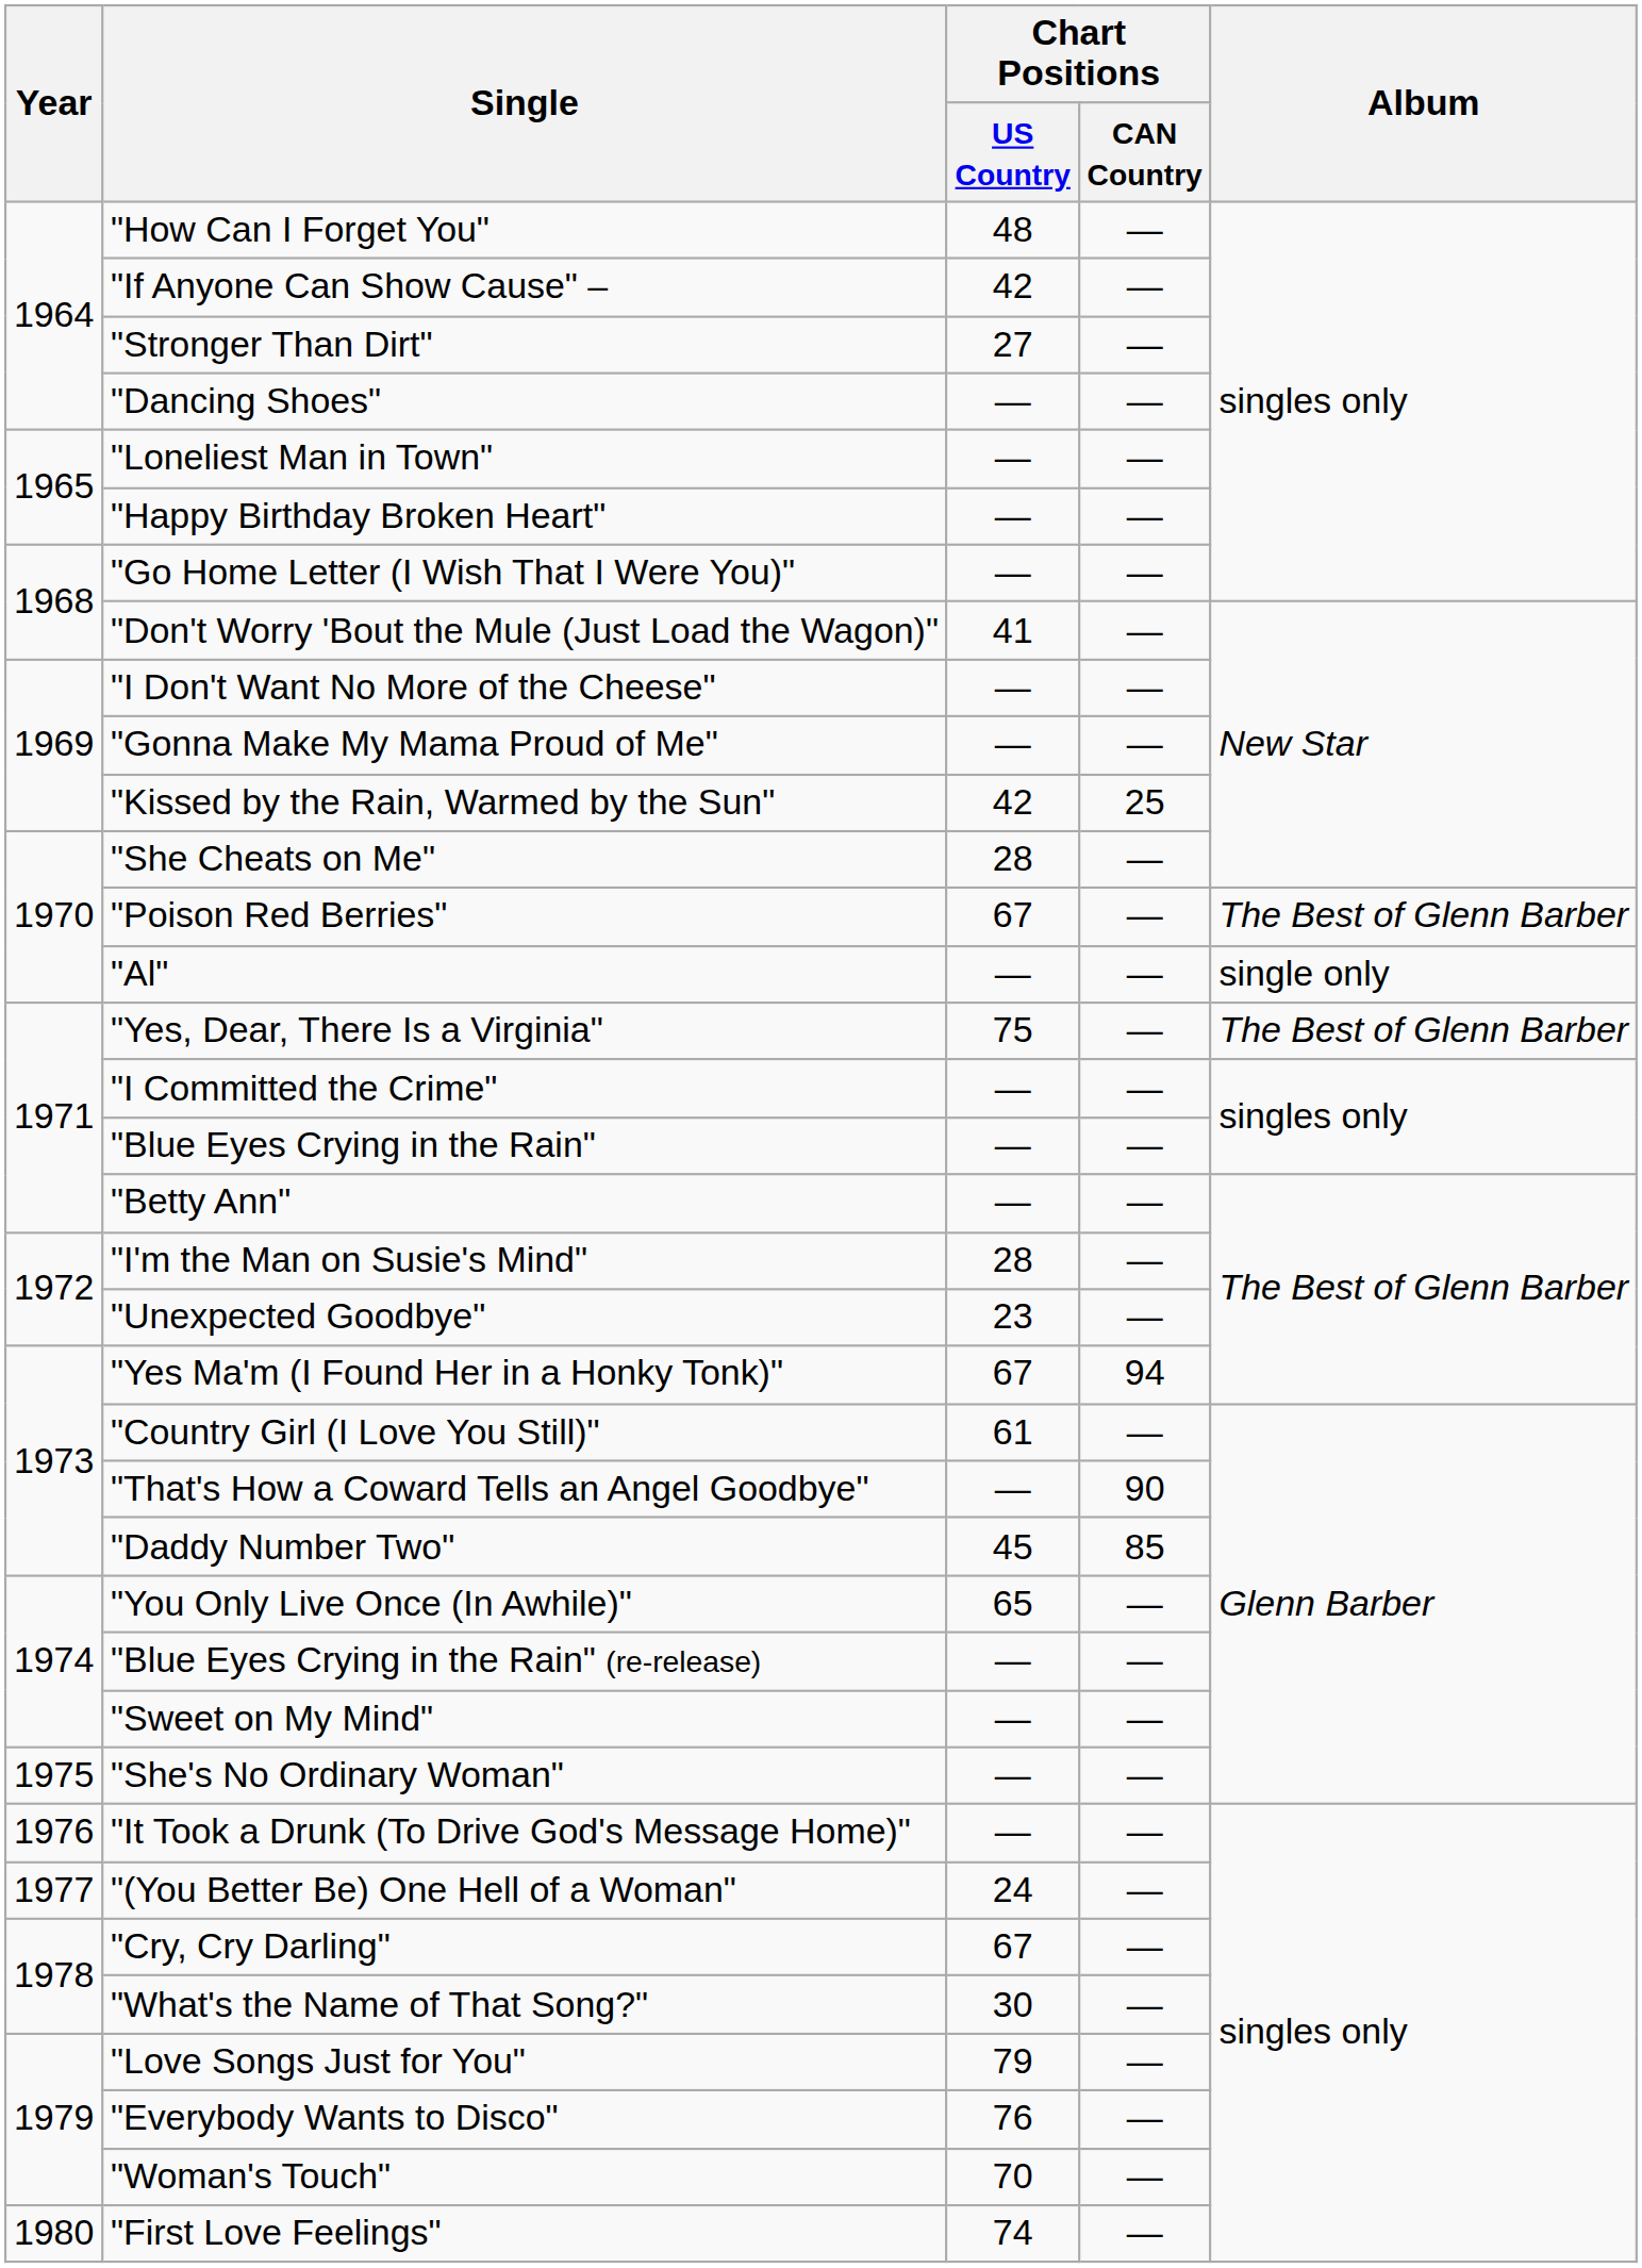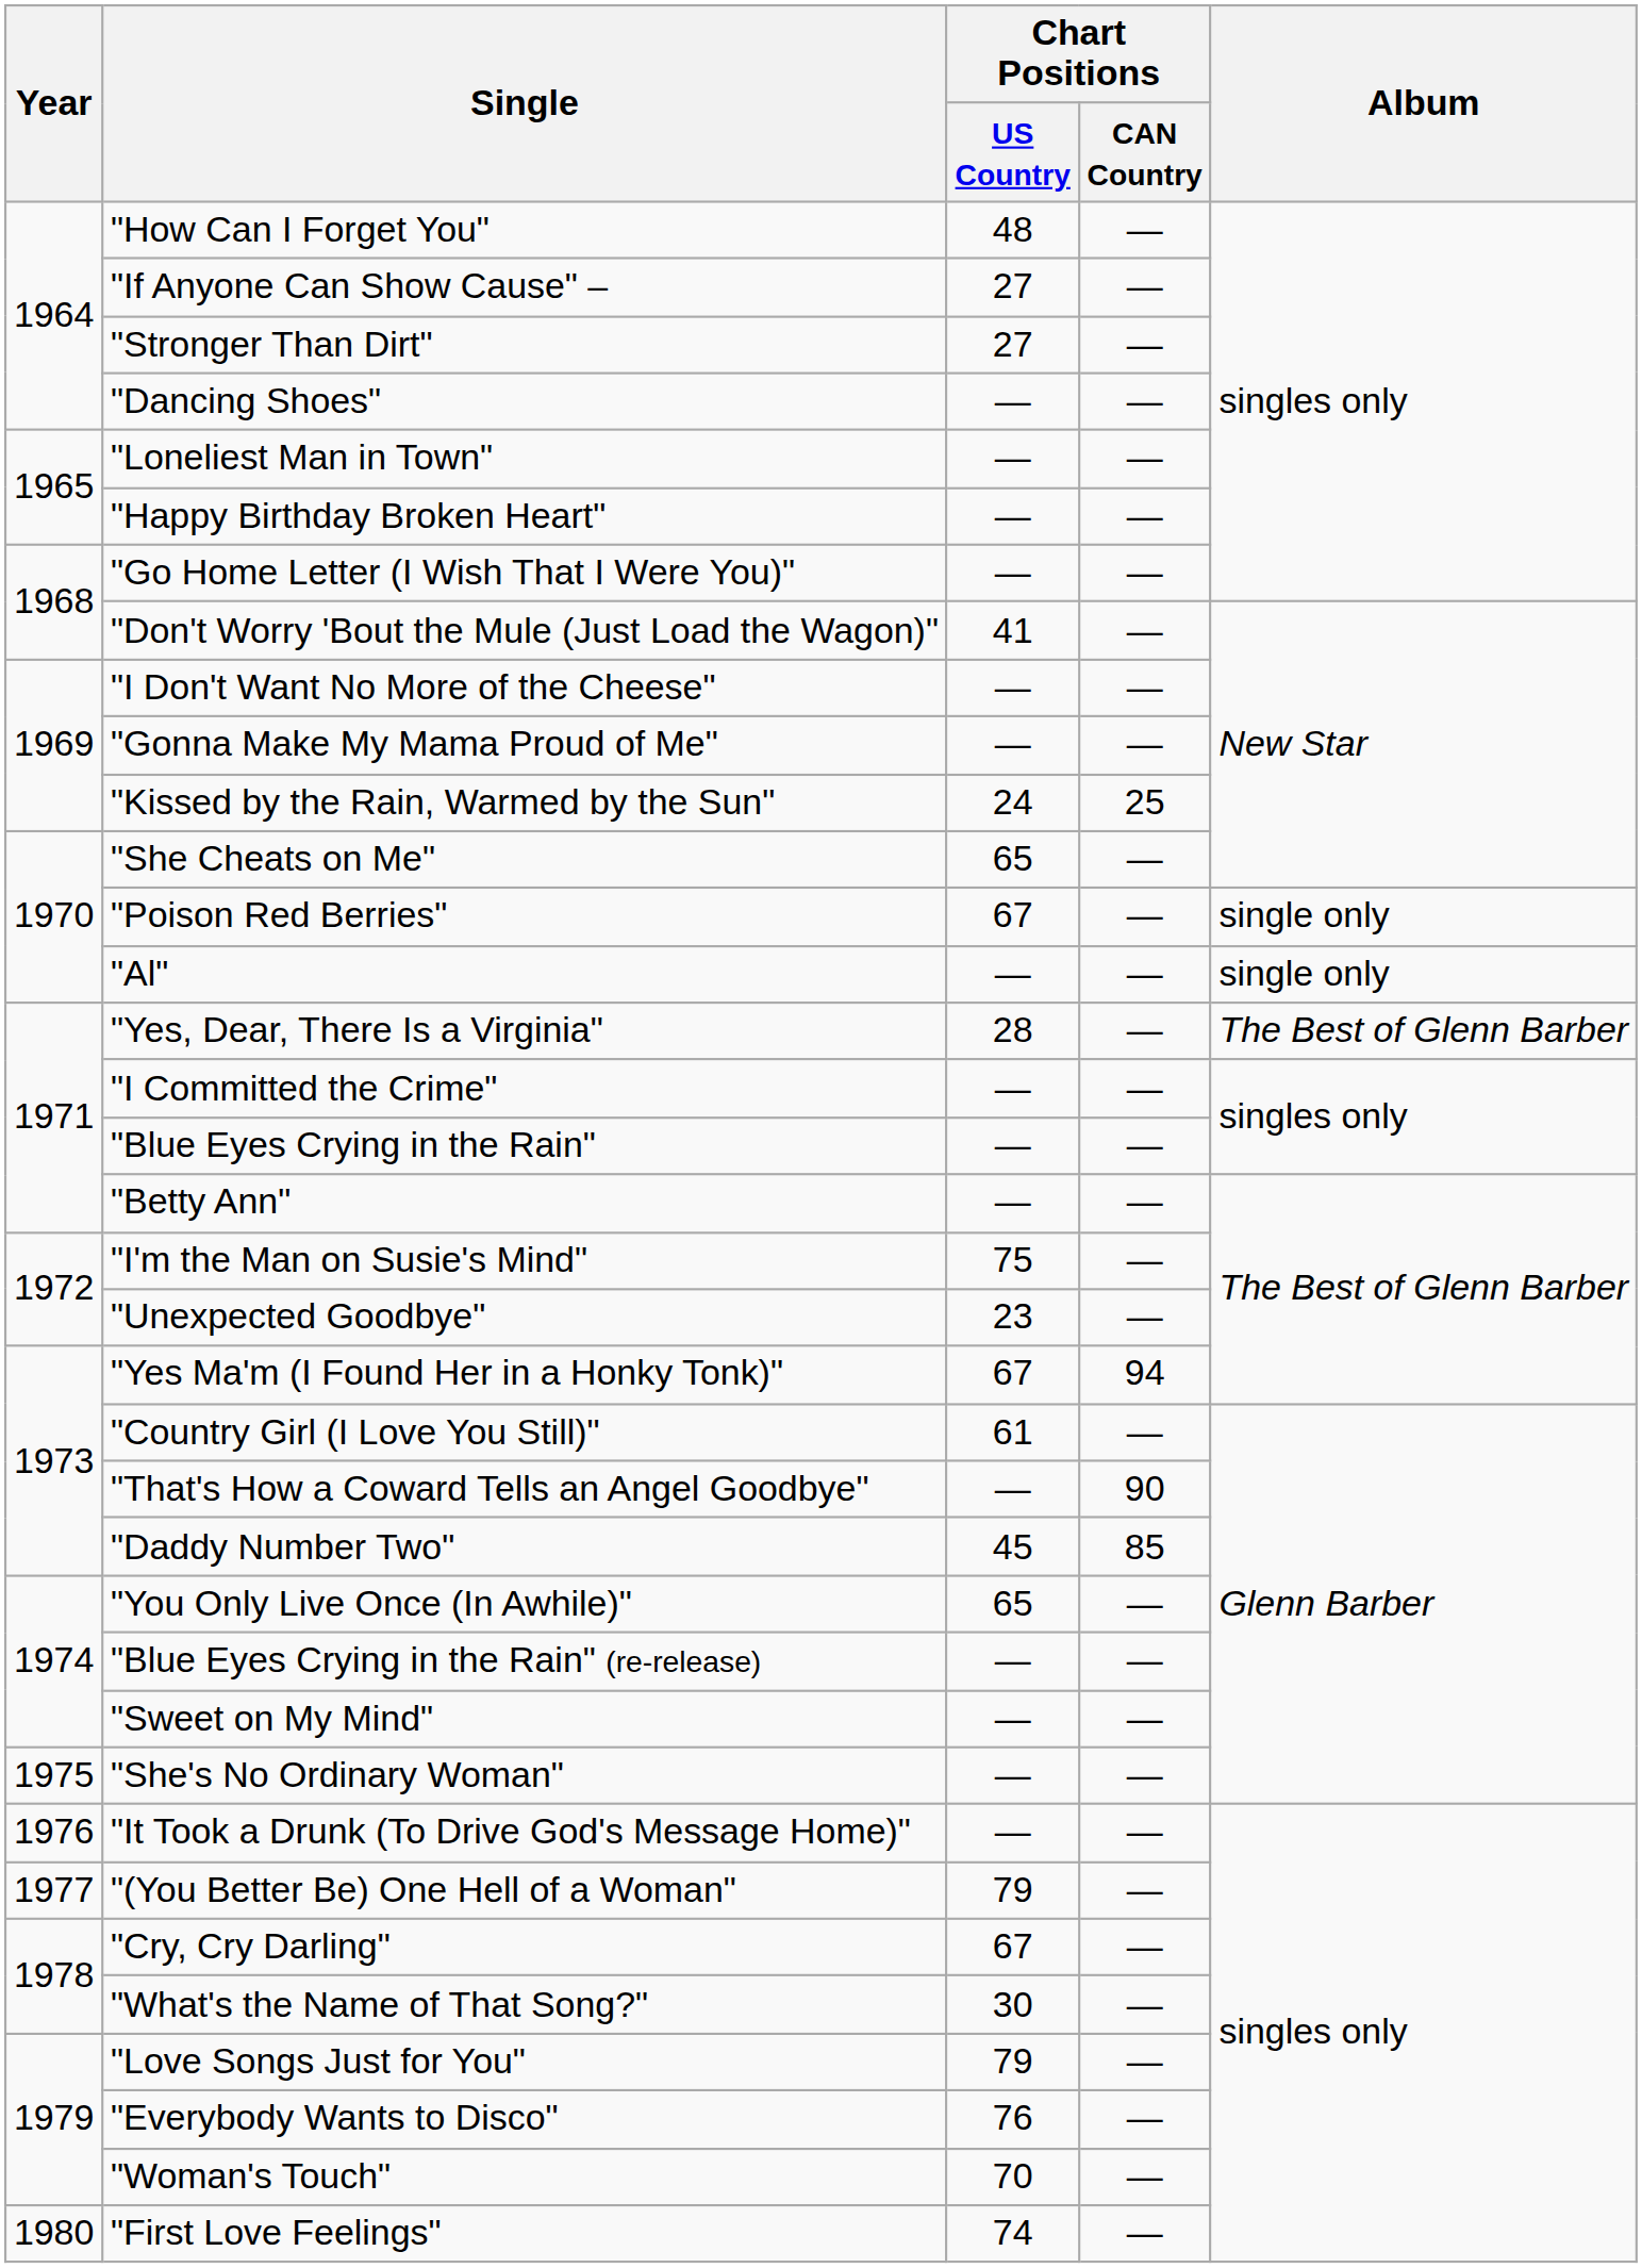 <table class="wikitable">
 <tr>
 <th rowspan="2">Year</th>
 <th rowspan="2">Single</th>
 <th colspan="2">Chart Positions</th>
 <th rowspan="2">Album</th>
 </tr>
 <tr>
 <th width="50"><small><a href='#'>US Country</a></small></th>
 <th width="50"><small>CAN Country</small></th>
 </tr>
 <tr>
 <td rowspan="4">1964</td>
 <td>"How Can I Forget You"</td>
 <td align="center">48</td>
 <td align="center">—</td>
 <td rowspan="7">singles only</td>
 </tr>
 <tr>
 <td>"If Anyone Can Show Cause" –</td>
-<td align="center">42</td>
+<td align="center">27</td>
 <td align="center">—</td>
 </tr>
 <tr>
 <td>"Stronger Than Dirt"</td>
 <td align="center">27</td>
 <td align="center">—</td>
 </tr>
 <tr>
 <td>"Dancing Shoes"</td>
 <td align="center">—</td>
 <td align="center">—</td>
 </tr>
 <tr>
 <td rowspan="2">1965</td>
 <td>"Loneliest Man in Town"</td>
 <td align="center">—</td>
 <td align="center">—</td>
 </tr>
 <tr>
 <td>"Happy Birthday Broken Heart"</td>
 <td align="center">—</td>
 <td align="center">—</td>
 </tr>
 <tr>
 <td rowspan="2">1968</td>
 <td>"Go Home Letter (I Wish That I Were You)"</td>
 <td align="center">—</td>
 <td align="center">—</td>
 </tr>
 <tr>
 <td>"Don't Worry 'Bout the Mule (Just Load the Wagon)"</td>
 <td align="center">41</td>
 <td align="center">—</td>
 <td rowspan="5"><em>New Star</em></td>
 </tr>
 <tr>
 <td rowspan="3">1969</td>
 <td>"I Don't Want No More of the Cheese"</td>
 <td align="center">—</td>
 <td align="center">—</td>
 </tr>
 <tr>
 <td>"Gonna Make My Mama Proud of Me"</td>
 <td align="center">—</td>
 <td align="center">—</td>
 </tr>
 <tr>
 <td>"Kissed by the Rain, Warmed by the Sun"</td>
-<td align="center">42</td>
+<td align="center">24</td>
 <td align="center">25</td>
 </tr>
 <tr>
 <td rowspan="3">1970</td>
 <td>"She Cheats on Me"</td>
-<td align="center">28</td>
+<td align="center">65</td>
 <td align="center">—</td>
 </tr>
 <tr>
 <td>"Poison Red Berries"</td>
 <td align="center">67</td>
 <td align="center">—</td>
-<td><em>The Best of Glenn Barber</em></td>
+<td>single only</td>
 </tr>
 <tr>
 <td>"Al"</td>
 <td align="center">—</td>
 <td align="center">—</td>
 <td>single only</td>
 </tr>
 <tr>
 <td rowspan="4">1971</td>
 <td>"Yes, Dear, There Is a Virginia"</td>
-<td align="center">75</td>
+<td align="center">28</td>
 <td align="center">—</td>
 <td><em>The Best of Glenn Barber</em></td>
 </tr>
 <tr>
 <td>"I Committed the Crime"</td>
 <td align="center">—</td>
 <td align="center">—</td>
 <td rowspan="2">singles only</td>
 </tr>
 <tr>
 <td>"Blue Eyes Crying in the Rain"</td>
 <td align="center">—</td>
 <td align="center">—</td>
 </tr>
 <tr>
 <td>"Betty Ann"</td>
 <td align="center">—</td>
 <td align="center">—</td>
 <td rowspan="4"><em>The Best of Glenn Barber</em></td>
 </tr>
 <tr>
 <td rowspan="2">1972</td>
 <td>"I'm the Man on Susie's Mind"</td>
-<td align="center">28</td>
+<td align="center">75</td>
 <td align="center">—</td>
 </tr>
 <tr>
 <td>"Unexpected Goodbye"</td>
 <td align="center">23</td>
 <td align="center">—</td>
 </tr>
 <tr>
 <td rowspan="4">1973</td>
 <td>"Yes Ma'm (I Found Her in a Honky Tonk)"</td>
 <td align="center">67</td>
 <td align="center">94</td>
 </tr>
 <tr>
 <td>"Country Girl (I Love You Still)"</td>
 <td align="center">61</td>
 <td align="center">—</td>
 <td rowspan="7"><em>Glenn Barber</em></td>
 </tr>
 <tr>
 <td>"That's How a Coward Tells an Angel Goodbye"</td>
 <td align="center">—</td>
 <td align="center">90</td>
 </tr>
 <tr>
 <td>"Daddy Number Two"</td>
 <td align="center">45</td>
 <td align="center">85</td>
 </tr>
 <tr>
 <td rowspan="3">1974</td>
 <td>"You Only Live Once (In Awhile)"</td>
 <td align="center">65</td>
 <td align="center">—</td>
 </tr>
 <tr>
 <td>"Blue Eyes Crying in the Rain" <small>(re-release)</small></td>
 <td align="center">—</td>
 <td align="center">—</td>
 </tr>
 <tr>
 <td>"Sweet on My Mind"</td>
 <td align="center">—</td>
 <td align="center">—</td>
 </tr>
 <tr>
 <td>1975</td>
 <td>"She's No Ordinary Woman"</td>
 <td align="center">—</td>
 <td align="center">—</td>
 </tr>
 <tr>
 <td>1976</td>
 <td>"It Took a Drunk (To Drive God's Message Home)"</td>
 <td align="center">—</td>
 <td align="center">—</td>
 <td rowspan="8">singles only</td>
 </tr>
 <tr>
 <td>1977</td>
 <td>"(You Better Be) One Hell of a Woman"</td>
-<td align="center">24</td>
+<td align="center">79</td>
 <td align="center">—</td>
 </tr>
 <tr>
 <td rowspan="2">1978</td>
 <td>"Cry, Cry Darling"</td>
 <td align="center">67</td>
 <td align="center">—</td>
 </tr>
 <tr>
 <td>"What's the Name of That Song?"</td>
 <td align="center">30</td>
 <td align="center">—</td>
 </tr>
 <tr>
 <td rowspan="3">1979</td>
 <td>"Love Songs Just for You"</td>
 <td align="center">79</td>
 <td align="center">—</td>
 </tr>
 <tr>
 <td>"Everybody Wants to Disco"</td>
 <td align="center">76</td>
 <td align="center">—</td>
 </tr>
 <tr>
 <td>"Woman's Touch"</td>
 <td align="center">70</td>
 <td align="center">—</td>
 </tr>
 <tr>
 <td>1980</td>
 <td>"First Love Feelings"</td>
 <td align="center">74</td>
 <td align="center">—</td>
 </tr>
 </table>
